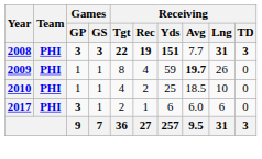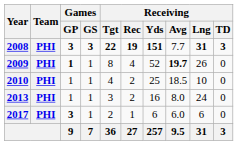 <table class="wikitable" style="text-align:center">
 <tr>
 <th rowspan="2">Year</th>
 <th rowspan="2">Team</th>
 <th colspan="2">Games</th>
 <th colspan="6">Receiving</th>
 </tr>
 <tr>
 <th>GP</th>
 <th>GS</th>
 <th>Tgt</th>
 <th>Rec</th>
 <th>Yds</th>
 <th>Avg</th>
 <th>Lng</th>
 <th>TD</th>
 </tr>
 <tr>
 <th><a href='#'>2008</a></th>
 <th><a href='#'>PHI</a></th>
 <td><strong>3</strong></td>
 <td><strong>3</strong></td>
 <td><strong>22</strong></td>
 <td><strong>19</strong></td>
 <td><strong>151</strong></td>
 <td>7.7</td>
 <td><strong>31</strong></td>
 <td><strong>3</strong></td>
 </tr>
 <tr>
 <th><a href='#'>2009</a></th>
 <th><a href='#'>PHI</a></th>
-<td>1</td>
+<td><strong>1</strong></td>
 <td>1</td>
 <td>8</td>
 <td>4</td>
-<td>59</td>
+<td>52</td>
 <td><strong>19.7</strong></td>
 <td>26</td>
 <td>0</td>
 </tr>
 <tr>
 <th><a href='#'>2010</a></th>
 <th><a href='#'>PHI</a></th>
 <td>1</td>
 <td>1</td>
 <td>4</td>
 <td>2</td>
 <td>25</td>
 <td>18.5</td>
 <td>10</td>
+<td>0</td>
+</tr>
+<tr>
+<th><a href='#'>2013</a></th>
+<th><a href='#'>PHI</a></th>
+<td>1</td>
+<td>1</td>
+<td>3</td>
+<td>2</td>
+<td>16</td>
+<td>8.0</td>
+<td>24</td>
 <td>0</td>
 </tr>
 <tr>
 <th><a href='#'>2017</a></th>
 <th><a href='#'>PHI</a></th>
 <td><strong>3</strong></td>
 <td>1</td>
 <td>2</td>
 <td>1</td>
 <td>6</td>
 <td>6.0</td>
 <td>6</td>
 <td>0</td>
 </tr>
 <tr>
 <th colspan="2"></th>
 <th>9</th>
 <th>7</th>
 <th>36</th>
 <th>27</th>
 <th>257</th>
 <th>9.5</th>
 <th>31</th>
 <th>3</th>
 </tr>
 </table>
